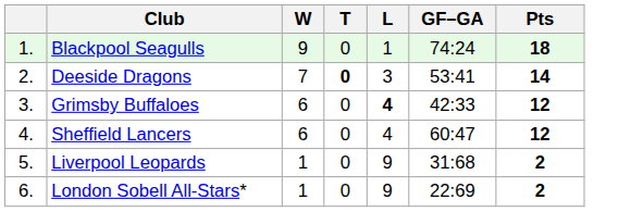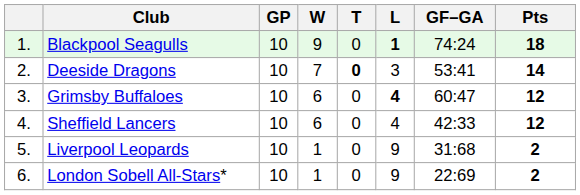 <table class="wikitable">
 <tr>
 <th width="30"></th>
 <th width="200">Club</th>
+<th width="30">GP</th>
 <th width="30">W</th>
 <th width="30">T</th>
 <th width="30">L</th>
 <th width="70">GF–GA</th>
 <th width="70">Pts</th>
 </tr>
 <tr bgcolor="#e6fae6" align="center">
 <td>1.</td>
 <td align="left"><a href='#'>Blackpool Seagulls</a></td>
+<td>10</td>
 <td>9</td>
 <td>0</td>
-<td>1</td>
+<td><strong>1</strong></td>
 <td>74:24</td>
 <td><strong>18</strong></td>
 </tr>
 <tr bgcolor="#FFFFFF" align="center">
 <td>2.</td>
 <td align="left"><a href='#'>Deeside Dragons</a></td>
+<td>10</td>
 <td>7</td>
 <td><strong>0</strong></td>
 <td>3</td>
 <td>53:41</td>
 <td><strong>14</strong></td>
 </tr>
 <tr bgcolor="#FFFFFF" align="center">
 <td>3.</td>
 <td align="left"><a href='#'>Grimsby Buffaloes</a></td>
+<td>10</td>
 <td>6</td>
 <td>0</td>
 <td><strong>4</strong></td>
-<td>42:33</td>
+<td>60:47</td>
 <td><strong>12</strong></td>
 </tr>
 <tr bgcolor="#FFFFFF" align="center">
 <td>4.</td>
 <td align="left"><a href='#'>Sheffield Lancers</a></td>
+<td>10</td>
 <td>6</td>
 <td>0</td>
 <td>4</td>
-<td>60:47</td>
+<td>42:33</td>
 <td><strong>12</strong></td>
 </tr>
 <tr bgcolor="#FFFFFF" align="center">
 <td>5.</td>
 <td align="left"><a href='#'>Liverpool Leopards</a></td>
+<td>10</td>
 <td>1</td>
 <td>0</td>
 <td>9</td>
 <td>31:68</td>
 <td><strong>2</strong></td>
 </tr>
 <tr bgcolor="#FFFFFF" align="center">
 <td>6.</td>
 <td align="left"><a href='#'>London Sobell All-Stars</a>*</td>
+<td>10</td>
 <td>1</td>
 <td>0</td>
 <td>9</td>
 <td>22:69</td>
 <td><strong>2</strong></td>
 </tr>
 </table>
